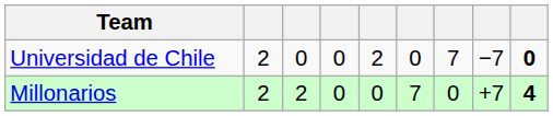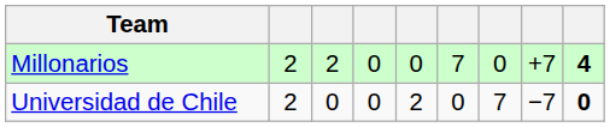 <table class="wikitable" style="text-align: center;">
 <tr>
 <th width=165>Team</th>
 <th width=20></th>
 <th width=20></th>
 <th width=20></th>
 <th width=20></th>
 <th width=20></th>
 <th width=20></th>
 <th width=20></th>
 <th width=20></th>
 </tr>
+<tr bgcolor=#CCFFCC>
+<td align=left> <a href='#'>Millonarios</a></td>
+<td>2</td>
+<td>2</td>
+<td>0</td>
+<td>0</td>
+<td>7</td>
+<td>0</td>
+<td>+7</td>
+<td><strong>4</strong></td>
+</tr>
 <tr>
 <td align=left> <a href='#'>Universidad de Chile</a></td>
 <td>2</td>
 <td>0</td>
 <td>0</td>
 <td>2</td>
 <td>0</td>
 <td>7</td>
 <td>−7</td>
 <td><strong>0</strong></td>
 </tr>
-<tr bgcolor=#CCFFCC>
-<td align=left> <a href='#'>Millonarios</a></td>
-<td>2</td>
-<td>2</td>
-<td>0</td>
-<td>0</td>
-<td>7</td>
-<td>0</td>
-<td>+7</td>
-<td><strong>4</strong></td>
-</tr>
 </table>
